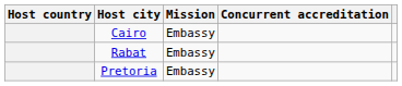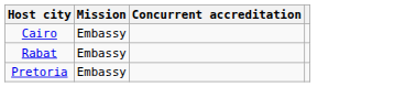 <table class="wikitable plainrowheaders" style="text-align:center;">
 <tr>
-<th scope="col">Host country</th>
 <th scope="col">Host city</th>
 <th scope="col">Mission</th>
 <th scope="col">Concurrent accreditation</th>
 <th scope="col"></th>
 </tr>
 <tr>
-<th scope="row"></th>
 <td><a href='#'>Cairo</a></td>
 <td>Embassy</td>
 <td></td>
 <td></td>
 </tr>
 <tr>
-<th scope="row"></th>
 <td><a href='#'>Rabat</a></td>
 <td>Embassy</td>
 <td></td>
 <td></td>
 </tr>
 <tr>
-<th scope="row"></th>
 <td><a href='#'>Pretoria</a></td>
 <td>Embassy</td>
 <td></td>
 <td></td>
 </tr>
 </table>
